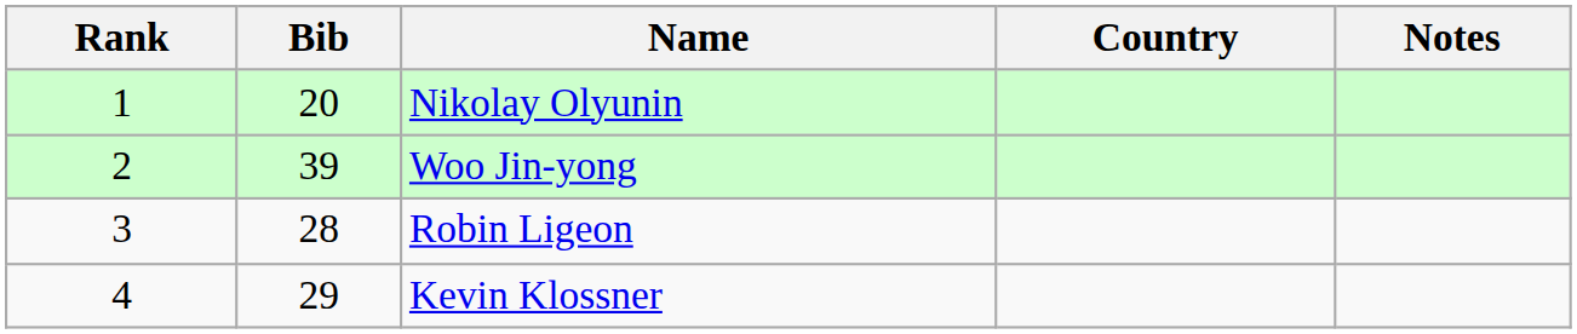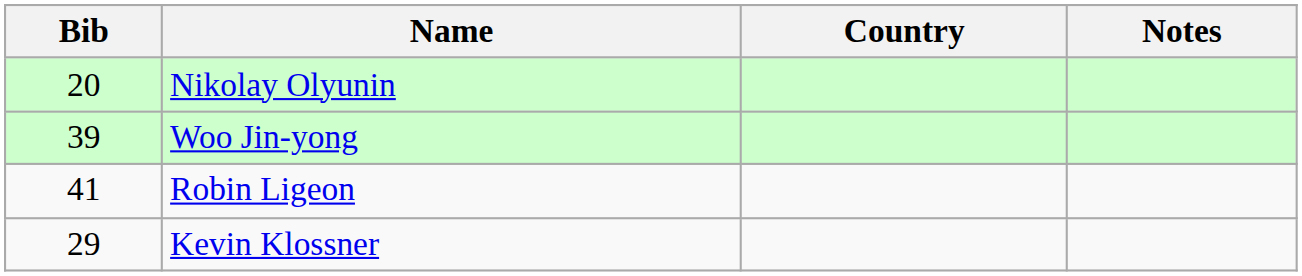 <table class="wikitable" style="text-align:center;" width=70%>
 <tr>
-<th>Rank</th>
 <th>Bib</th>
 <th>Name</th>
 <th>Country</th>
 <th>Notes</th>
 </tr>
 <tr bgcolor=ccffcc>
-<td>1</td>
 <td>20</td>
 <td align=left><a href='#'>Nikolay Olyunin</a></td>
 <td align=left></td>
 <td></td>
 </tr>
 <tr bgcolor=ccffcc>
-<td>2</td>
 <td>39</td>
 <td align=left><a href='#'>Woo Jin-yong</a></td>
 <td align=left></td>
 <td></td>
 </tr>
 <tr>
-<td>3</td>
-<td>28</td>
+<td>41</td>
 <td align=left><a href='#'>Robin Ligeon</a></td>
 <td align=left></td>
 <td></td>
 </tr>
 <tr>
-<td>4</td>
 <td>29</td>
 <td align=left><a href='#'>Kevin Klossner</a></td>
 <td align=left></td>
 <td></td>
 </tr>
 </table>
